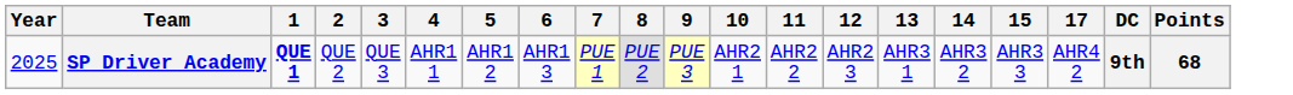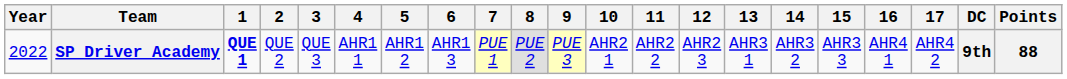 <table class="wikitable" style="text-align:center; font-size:85%;">
 <tr>
 <th>Year</th>
 <th>Team</th>
 <th>1</th>
 <th>2</th>
 <th>3</th>
 <th>4</th>
 <th>5</th>
 <th>6</th>
 <th>7</th>
 <th>8</th>
 <th>9</th>
 <th>10</th>
 <th>11</th>
 <th>12</th>
 <th>13</th>
 <th>14</th>
 <th>15</th>
+<th>16</th>
 <th>17</th>
 <th>DC</th>
 <th>Points</th>
 </tr>
 <tr>
-<td><a href='#'>2025</a></td>
+<td><a href='#'>2022</a></td>
 <th><a href='#'>SP Driver Academy</a></th>
 <td style="background:#;"><strong><a href='#'>QUE<br>1</a></strong></td>
 <td style="background:#;"><a href='#'>QUE<br>2</a></td>
 <td style="background:#;"><a href='#'>QUE<br>3</a></td>
 <td style="background:#;"><a href='#'>AHR1<br>1</a></td>
 <td style="background:#;"><a href='#'>AHR1<br>2</a></td>
 <td style="background:#;"><a href='#'>AHR1<br>3</a></td>
 <td style="background:#FFFFBF;"><em><a href='#'>PUE<br>1</a></em><br></td>
 <td style="background:#DFDFDF;"><em><a href='#'>PUE<br>2</a></em><br></td>
 <td style="background:#FFFFBF;"><em><a href='#'>PUE<br>3</a></em><br></td>
 <td style="background:#;"><a href='#'>AHR2<br>1</a></td>
 <td style="background:#;"><a href='#'>AHR2<br>2</a></td>
 <td style="background:#;"><a href='#'>AHR2<br>3</a></td>
 <td style="background:#;"><a href='#'>AHR3<br>1</a></td>
 <td style="background:#;"><a href='#'>AHR3<br>2</a></td>
 <td style="background:#;"><a href='#'>AHR3<br>3</a></td>
+<td style="background:#;"><a href='#'>AHR4<br>1</a></td>
 <td style="background:#;"><a href='#'>AHR4<br>2</a></td>
 <th>9th</th>
-<th>68</th>
+<th>88</th>
 </tr>
 </table>
